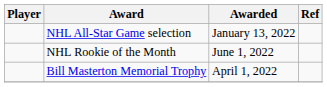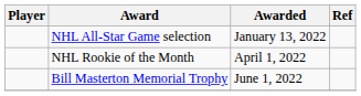 <table class="wikitable" style="width:auto;">
 <tr>
 <th>Player</th>
 <th>Award</th>
 <th>Awarded</th>
 <th>Ref</th>
 </tr>
 <tr>
 <td></td>
 <td><a href='#'>NHL All-Star Game</a> selection</td>
 <td>January 13, 2022</td>
 <td></td>
 </tr>
 <tr>
 <td></td>
 <td>NHL Rookie of the Month</td>
-<td>June 1, 2022</td>
+<td>April 1, 2022</td>
 <td></td>
 </tr>
 <tr>
 <td></td>
 <td><a href='#'>Bill Masterton Memorial Trophy</a></td>
-<td>April 1, 2022</td>
+<td>June 1, 2022</td>
 <td></td>
 </tr>
 <tr>
 </tr>
 </table>
